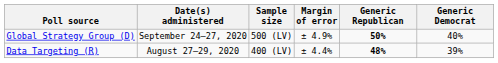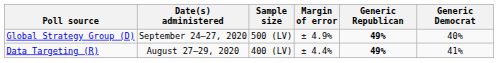 <table class="wikitable" style="font-size:90%;text-align:center;">
 <tr valign=bottom>
 <th>Poll source</th>
 <th>Date(s)<br>administered</th>
 <th>Sample<br>size</th>
 <th>Margin<br>of error</th>
 <th style="width:100px;">Generic<br>Republican</th>
 <th style="width:100px;">Generic<br>Democrat</th>
 </tr>
 <tr>
 <td style="text-align:left;"><a href='#'>Global Strategy Group (D)</a></td>
 <td>September 24–27, 2020</td>
 <td>500 (LV)</td>
 <td>± 4.9%</td>
-<td><strong>50%</strong></td>
+<td><strong>49%</strong></td>
 <td>40%</td>
 </tr>
 <tr>
 <td style="text-align:left;"><a href='#'>Data Targeting (R)</a></td>
 <td>August 27–29, 2020</td>
 <td>400 (LV)</td>
 <td>± 4.4%</td>
-<td><strong>48%</strong></td>
-<td>39%</td>
+<td><strong>49%</strong></td>
+<td>41%</td>
 </tr>
 </table>
